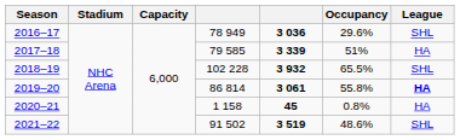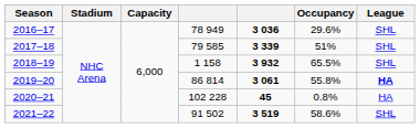 <table class="wikitable sortable" style="text-align: center">
 <tr>
 <th width="80">Season</th>
 <th width="80">Stadium</th>
 <th width="80">Capacity</th>
 <th width="80"></th>
 <th width="80"></th>
 <th width="80">Occupancy</th>
 <th width="80">League</th>
 </tr>
 <tr>
 <td><a href='#'>2016–17</a></td>
 <td rowspan="10"><a href='#'>NHC Arena</a></td>
 <td rowspan="10">6,000</td>
 <td>78 949</td>
 <td><strong>3 036 </strong></td>
 <td>29.6%</td>
 <td><a href='#'>SHL</a></td>
 </tr>
 <tr>
 <td><a href='#'>2017–18</a></td>
 <td>79 585</td>
 <td><strong>3 339 </strong></td>
 <td>51%</td>
-<td><a href='#'>HA</a></td>
+<td><a href='#'>SHL</a></td>
 </tr>
 <tr>
 <td><a href='#'>2018–19</a></td>
-<td>102 228</td>
+<td>1 158</td>
 <td><strong>3 932 </strong></td>
 <td>65.5%</td>
 <td><a href='#'>SHL</a></td>
 </tr>
 <tr>
 <td><a href='#'>2019–20</a></td>
 <td>86 814</td>
 <td><strong>3 061 </strong></td>
 <td>55.8%</td>
 <td><strong><a href='#'>HA</a></strong></td>
 </tr>
 <tr>
 <td><a href='#'>2020–21</a></td>
-<td>1 158</td>
+<td>102 228</td>
 <td><strong>45 </strong></td>
 <td>0.8%</td>
 <td><a href='#'>HA</a></td>
 </tr>
 <tr>
 <td><a href='#'>2021–22</a></td>
 <td>91 502</td>
 <td><strong>3 519 </strong></td>
-<td>48.6%</td>
+<td>58.6%</td>
 <td><a href='#'>SHL</a></td>
 </tr>
 </table>
